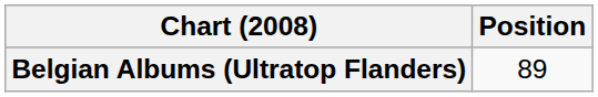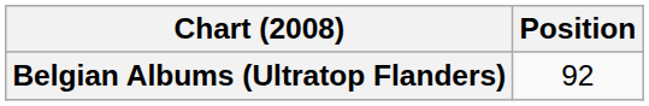 <table class="wikitable plainrowheaders" style="text-align:center">
 <tr>
 <th scope="col">Chart (2008)</th>
 <th scope="col">Position</th>
 </tr>
 <tr>
 <th scope="row">Belgian Albums (Ultratop Flanders)</th>
-<td>89</td>
+<td>92</td>
 </tr>
 </table>
